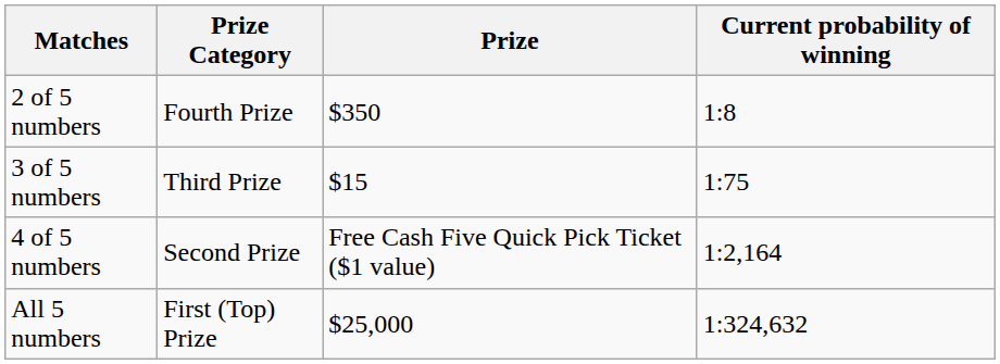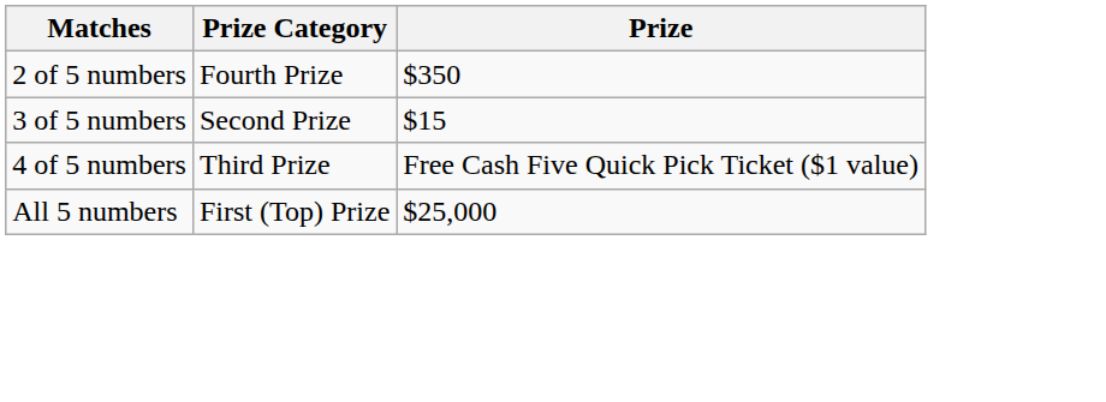 <table class="wikitable">
 <tr>
 <th>Matches</th>
 <th>Prize Category</th>
 <th>Prize</th>
-<th>Current probability of winning</th>
 </tr>
 <tr>
 <td>2 of 5 numbers</td>
 <td>Fourth Prize</td>
 <td>$350</td>
-<td>1:8</td>
 </tr>
 <tr>
 <td>3 of 5 numbers</td>
-<td>Third Prize</td>
+<td>Second Prize</td>
 <td>$15</td>
-<td>1:75</td>
 </tr>
 <tr>
 <td>4 of 5 numbers</td>
-<td>Second Prize</td>
+<td>Third Prize</td>
 <td>Free Cash Five Quick Pick Ticket ($1 value)</td>
-<td>1:2,164</td>
 </tr>
 <tr>
 <td>All 5 numbers</td>
 <td>First (Top) Prize</td>
 <td>$25,000</td>
-<td>1:324,632</td>
 </tr>
 </table>
